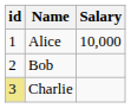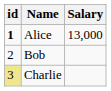 <table class="wikitable">
 <tr>
 <th>id</th>
 <th>Name</th>
 <th>Salary</th>
 </tr>
 <tr>
-<td>1</td>
+<td><strong>1</strong></td>
 <td>Alice</td>
-<td>10,000</td>
+<td>13,000</td>
 </tr>
 <tr>
 <td>2</td>
 <td>Bob</td>
 <td></td>
 </tr>
 <tr>
 <td style="background: khaki;">3</td>
 <td>Charlie</td>
 <td></td>
 </tr>
 </table>
